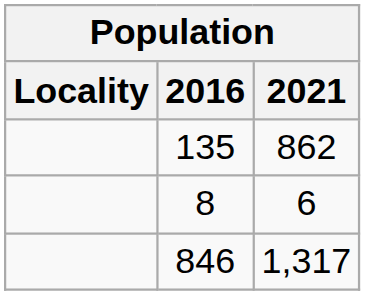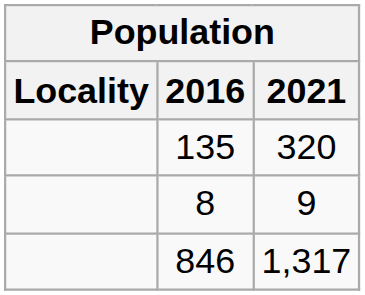 <table class="wikitable" style="text-align:center;">
 <tr>
 <th colspan="3" style="text-align:center; font-weight:bold">Population</th>
 </tr>
 <tr>
 <th style="text-align:center; background:  font-weight:bold">Locality</th>
 <th style="text-align:center; background:  font-weight:bold"><strong>2016</strong></th>
 <th style="text-align:center; background:  font-weight:bold"><strong>2021</strong></th>
 </tr>
 <tr>
 <td></td>
 <td>135</td>
-<td>862</td>
+<td>320</td>
 </tr>
 <tr>
 <td></td>
 <td>8</td>
-<td>6</td>
+<td>9</td>
 </tr>
 <tr>
 <td></td>
 <td>846</td>
 <td>1,317</td>
 </tr>
 </table>
